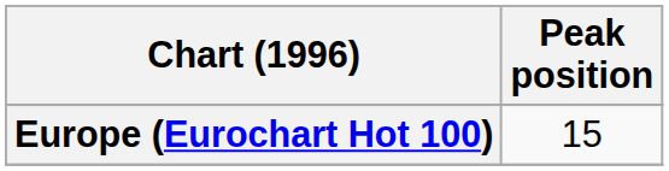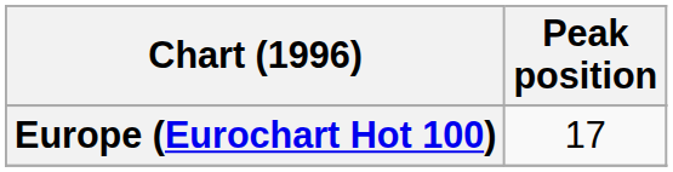 <table class="wikitable sortable plainrowheaders" style="text-align:center">
 <tr>
 <th>Chart (1996)</th>
 <th>Peak<br>position</th>
 </tr>
 <tr>
 </tr>
 <tr>
 </tr>
 <tr>
 <th scope="row">Europe (<a href='#'>Eurochart Hot 100</a>)</th>
-<td>15</td>
+<td>17</td>
 </tr>
 <tr>
 </tr>
 <tr>
 </tr>
 <tr>
 </tr>
 <tr>
 </tr>
 <tr>
 </tr>
 <tr>
 </tr>
 <tr>
 </tr>
 <tr>
 </tr>
 </table>
